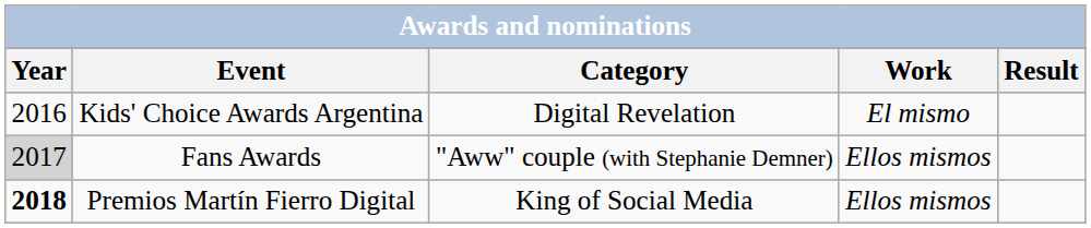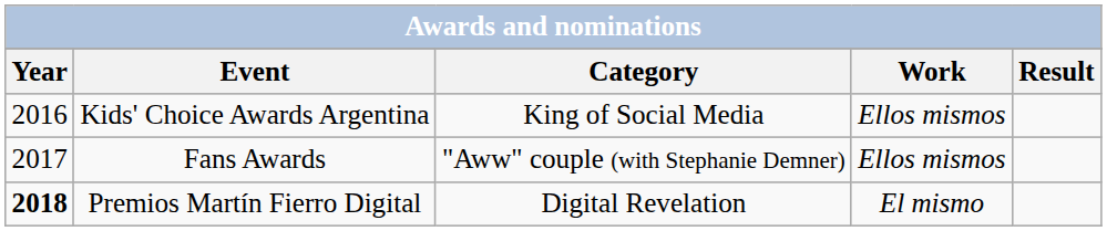 <table class="wikitable sortable plainrowheaders">
 <tr style="color:white;">
 <th colspan="7" style="background: LightSteelBlue;"><span> Awards and nominations</span></th>
 </tr>
 <tr bgcolor="#CCCCCC" align="center">
 </tr>
 <tr>
 <th align="center">Year</th>
 <th align="center">Event</th>
 <th align="center">Category</th>
 <th align="center">Work</th>
 <th align="center">Result</th>
 </tr>
 <tr>
 <td scope="row" align="center">2016</td>
 <td scope="row" align="center">Kids' Choice Awards Argentina</td>
-<td scope="row" align="center">Digital Revelation</td>
-<td scope="row" align="center"><em>El mismo</em></td>
+<td scope="row" align="center">King of Social Media</td>
+<td scope="row" align="center"><em>Ellos mismos</em></td>
 <td></td>
 </tr>
 <tr>
-<td scope="row" align="center" style="background: lightgrey;">2017</td>
+<td scope="row" align="center">2017</td>
 <td scope="row" align="center">Fans Awards</td>
 <td scope="row" align="center">"Aww" couple <small>(with Stephanie Demner)</small></td>
 <td scope="row" align="center"><em>Ellos mismos</em></td>
 <td></td>
 </tr>
 <tr>
 <td scope="row" align="center"><strong>2018</strong></td>
 <td scope="row" align="center">Premios Martín Fierro Digital</td>
-<td scope="row" align="center">King of Social Media</td>
-<td scope="row" align="center"><em>Ellos mismos</em></td>
+<td scope="row" align="center">Digital Revelation</td>
+<td scope="row" align="center"><em>El mismo</em></td>
 <td></td>
 </tr>
 </table>
